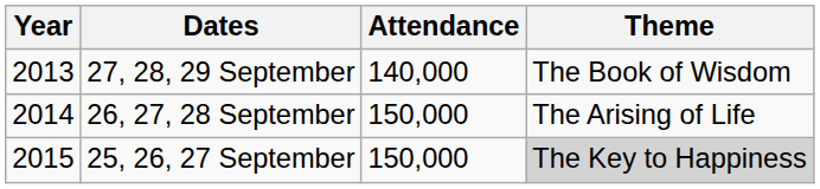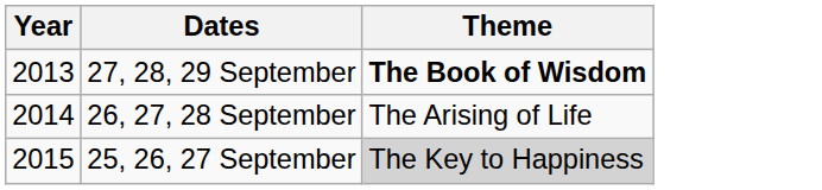 <table class="wikitable">
 <tr>
 <th>Year</th>
 <th>Dates</th>
-<th>Attendance</th>
 <th>Theme</th>
 </tr>
 <tr>
 <td>2013</td>
 <td>27, 28, 29 September</td>
-<td>140,000</td>
-<td>The Book of Wisdom</td>
+<td><strong>The Book of Wisdom</strong></td>
 </tr>
 <tr>
 <td>2014</td>
 <td>26, 27, 28 September</td>
-<td>150,000</td>
 <td>The Arising of Life</td>
 </tr>
 <tr>
 <td>2015</td>
 <td>25, 26, 27 September</td>
-<td>150,000</td>
 <td style="background: lightgrey;">The Key to Happiness</td>
 </tr>
 </table>
